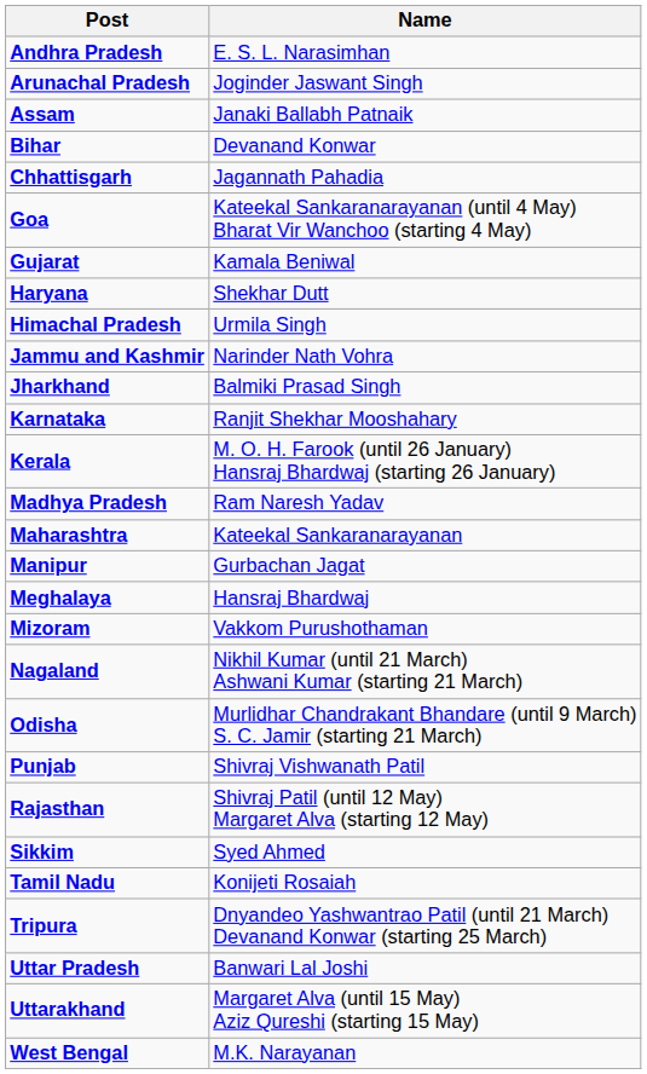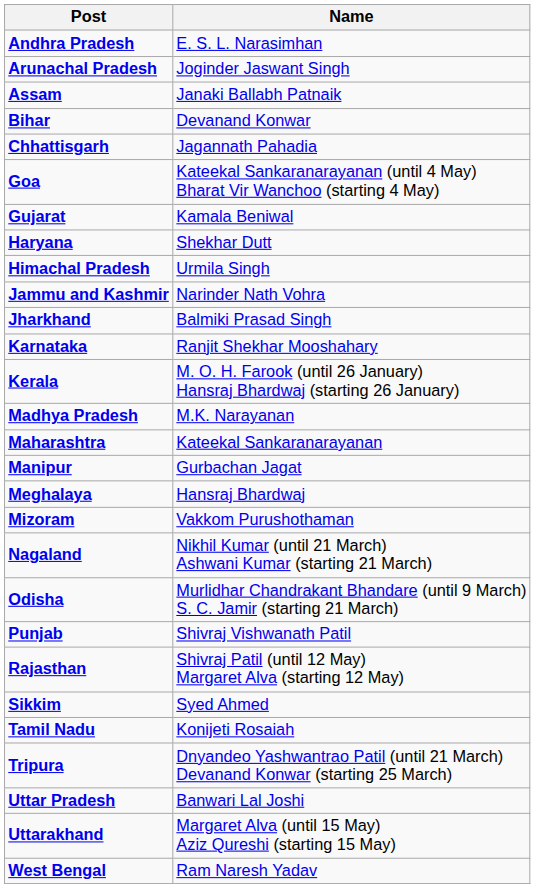 <table class=wikitable>
 <tr>
 <th>Post</th>
 <th>Name</th>
 </tr>
 <tr>
 <td><strong><a href='#'>Andhra Pradesh</a></strong></td>
 <td><a href='#'>E. S. L. Narasimhan</a></td>
 </tr>
 <tr>
 <td><strong><a href='#'>Arunachal Pradesh</a></strong></td>
 <td><a href='#'>Joginder Jaswant Singh</a></td>
 </tr>
 <tr>
 <td><strong><a href='#'>Assam</a></strong></td>
 <td><a href='#'>Janaki Ballabh Patnaik</a></td>
 </tr>
 <tr>
 <td><strong><a href='#'>Bihar</a></strong></td>
 <td><a href='#'>Devanand Konwar</a></td>
 </tr>
 <tr>
 <td><strong><a href='#'>Chhattisgarh</a></strong></td>
 <td><a href='#'>Jagannath Pahadia</a></td>
 </tr>
 <tr>
 <td><strong><a href='#'>Goa</a></strong></td>
 <td><a href='#'>Kateekal Sankaranarayanan</a> (until 4 May)<br><a href='#'>Bharat Vir Wanchoo</a> (starting 4 May)</td>
 </tr>
 <tr>
 <td><strong><a href='#'>Gujarat</a></strong></td>
 <td><a href='#'>Kamala Beniwal</a></td>
 </tr>
 <tr>
 <td><strong><a href='#'>Haryana</a></strong></td>
 <td><a href='#'>Shekhar Dutt</a></td>
 </tr>
 <tr>
 <td><strong><a href='#'>Himachal Pradesh</a></strong></td>
 <td><a href='#'>Urmila Singh</a></td>
 </tr>
 <tr>
 <td><strong><a href='#'>Jammu and Kashmir</a></strong></td>
 <td><a href='#'>Narinder Nath Vohra</a></td>
 </tr>
 <tr>
 <td><strong><a href='#'>Jharkhand</a></strong></td>
 <td><a href='#'>Balmiki Prasad Singh</a></td>
 </tr>
 <tr>
 <td><strong><a href='#'>Karnataka</a></strong></td>
 <td><a href='#'>Ranjit Shekhar Mooshahary</a></td>
 </tr>
 <tr>
 <td><strong><a href='#'>Kerala</a></strong></td>
 <td><a href='#'>M. O. H. Farook</a> (until 26 January)<br><a href='#'>Hansraj Bhardwaj</a> (starting 26 January)</td>
 </tr>
 <tr>
 <td><strong><a href='#'>Madhya Pradesh</a></strong></td>
-<td><a href='#'>Ram Naresh Yadav</a></td>
+<td><a href='#'>M.K. Narayanan</a></td>
 </tr>
 <tr>
 <td><strong><a href='#'>Maharashtra</a></strong></td>
 <td><a href='#'>Kateekal Sankaranarayanan</a></td>
 </tr>
 <tr>
 <td><strong><a href='#'>Manipur</a></strong></td>
 <td><a href='#'>Gurbachan Jagat</a></td>
 </tr>
 <tr>
 <td><strong><a href='#'>Meghalaya</a></strong></td>
 <td><a href='#'>Hansraj Bhardwaj</a></td>
 </tr>
 <tr>
 <td><strong><a href='#'>Mizoram</a></strong></td>
 <td><a href='#'>Vakkom Purushothaman</a></td>
 </tr>
 <tr>
 <td><strong><a href='#'>Nagaland</a></strong></td>
 <td><a href='#'>Nikhil Kumar</a> (until 21 March)<br><a href='#'>Ashwani Kumar</a> (starting 21 March)</td>
 </tr>
 <tr>
 <td><strong><a href='#'>Odisha</a></strong></td>
 <td><a href='#'>Murlidhar Chandrakant Bhandare</a> (until 9 March)<br><a href='#'>S. C. Jamir</a> (starting 21 March)</td>
 </tr>
 <tr>
 <td><strong><a href='#'>Punjab</a></strong></td>
 <td><a href='#'>Shivraj Vishwanath Patil</a></td>
 </tr>
 <tr>
 <td><strong><a href='#'>Rajasthan</a></strong></td>
 <td><a href='#'>Shivraj Patil</a> (until 12 May)<br><a href='#'>Margaret Alva</a> (starting 12 May)</td>
 </tr>
 <tr>
 <td><strong><a href='#'>Sikkim</a></strong></td>
 <td><a href='#'>Syed Ahmed</a></td>
 </tr>
 <tr>
 <td><strong><a href='#'>Tamil Nadu</a></strong></td>
 <td><a href='#'>Konijeti Rosaiah</a></td>
 </tr>
 <tr>
 <td><strong><a href='#'>Tripura</a></strong></td>
 <td><a href='#'>Dnyandeo Yashwantrao Patil</a> (until 21 March)<br><a href='#'>Devanand Konwar</a> (starting 25 March)</td>
 </tr>
 <tr>
 <td><strong><a href='#'>Uttar Pradesh</a></strong></td>
 <td><a href='#'>Banwari Lal Joshi</a></td>
 </tr>
 <tr>
 <td><strong><a href='#'>Uttarakhand</a></strong></td>
 <td><a href='#'>Margaret Alva</a> (until 15 May)<br><a href='#'>Aziz Qureshi</a> (starting 15 May)</td>
 </tr>
 <tr>
 <td><strong><a href='#'>West Bengal</a></strong></td>
-<td><a href='#'>M.K. Narayanan</a></td>
+<td><a href='#'>Ram Naresh Yadav</a></td>
 </tr>
 <tr>
 </tr>
 </table>
